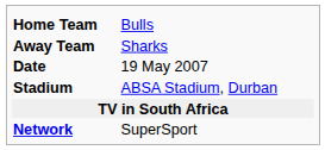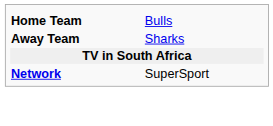 <table class="infobox" width="300" style="font-size: 90%;">
 <tr>
 <td colspan = "2"></td>
 </tr>
 <tr style="vertical-align: middle;">
 <td><strong>Home Team</strong></td>
 <td><a href='#'>Bulls</a></td>
 </tr>
 <tr style="vertical-align: middle;">
 <td><strong>Away Team</strong></td>
 <td><a href='#'>Sharks</a></td>
 </tr>
-<tr style="vertical-align: middle;">
-<td><strong>Date</strong></td>
-<td>19 May 2007</td>
-</tr>
-<tr style="vertical-align: middle;">
-<td><strong>Stadium</strong></td>
-<td><a href='#'>ABSA Stadium</a>, <a href='#'>Durban</a></td>
-</tr>
 <tr>
 <td align="center" bgcolor="#efefef" colspan=2><strong>TV in South Africa</strong></td>
 </tr>
 <tr style="vertical-align: middle;">
 <td><strong><a href='#'>Network</a></strong></td>
 <td>SuperSport</td>
 </tr>
 </table>
